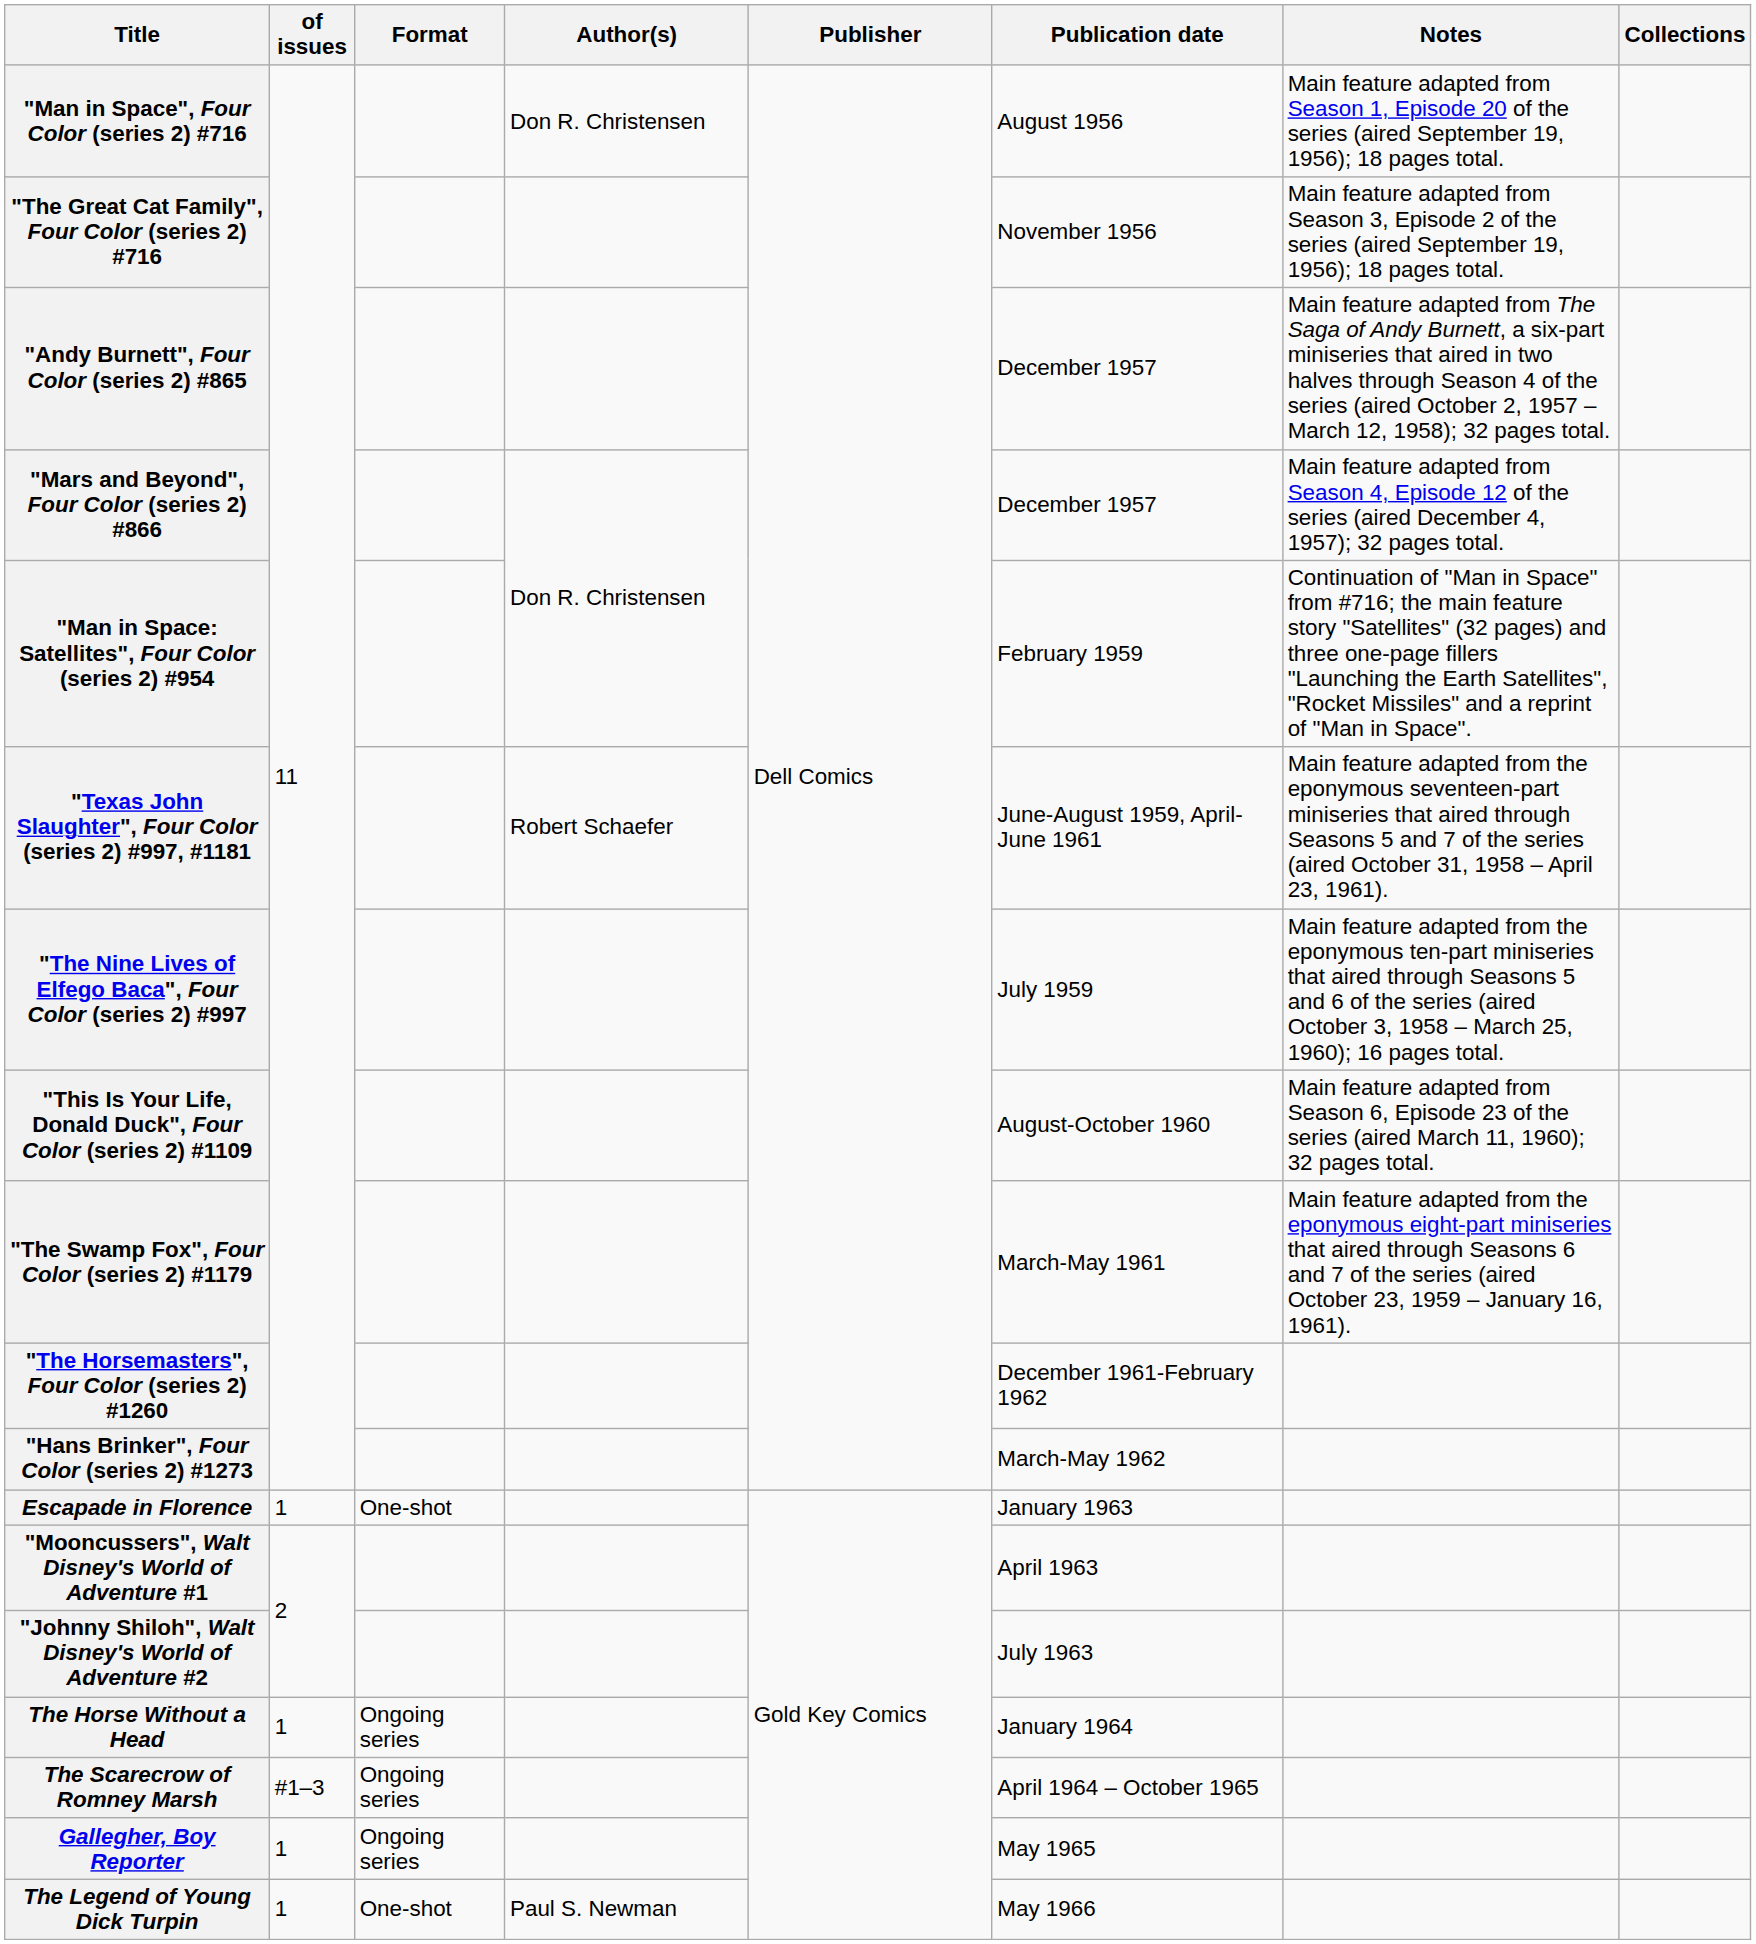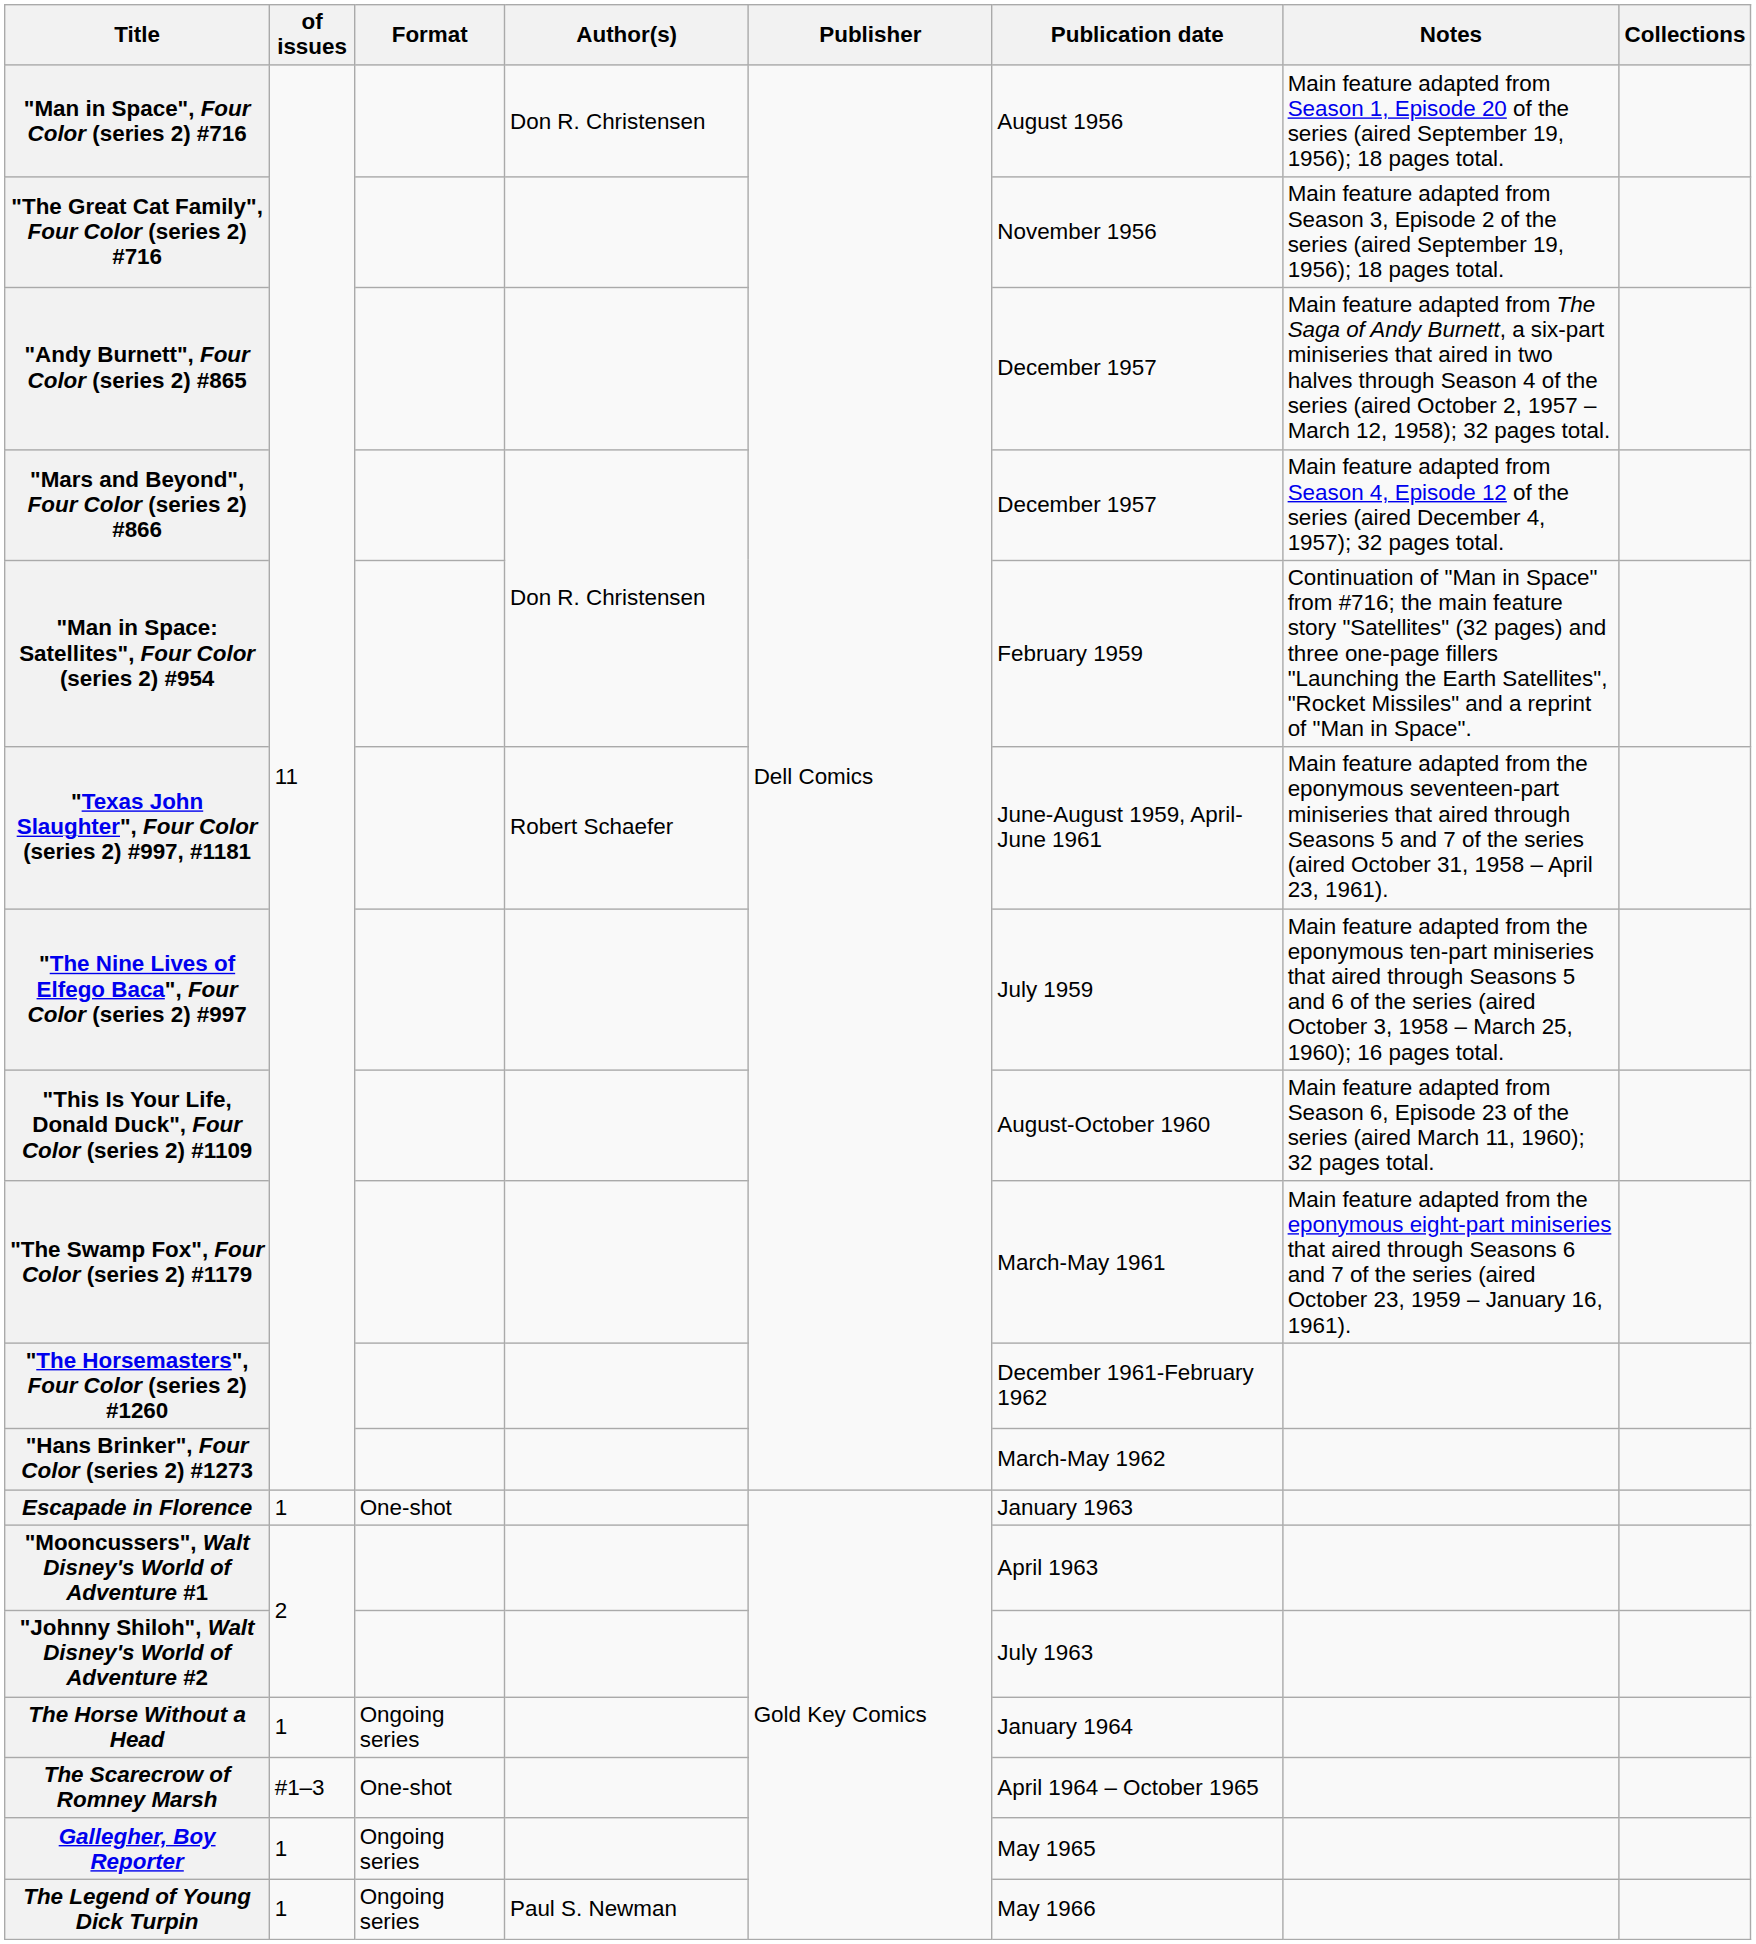 <table class="wikitable">
 <tr>
 <th>Title</th>
 <th style="width:40pt"> of issues</th>
 <th style="width:75pt">Format</th>
 <th style="width:125pt">Author(s)</th>
 <th style="width:125pt">Publisher</th>
 <th style="width:150pt">Publication date</th>
 <th style="width:175pt">Notes</th>
 <th>Collections</th>
 </tr>
 <tr>
 <th>"Man in Space", <em>Four Color</em> (series 2) #716</th>
 <td rowspan="11">11</td>
 <td></td>
 <td>Don R. Christensen</td>
 <td rowspan="11">Dell Comics</td>
 <td>August 1956</td>
 <td>Main feature adapted from <a href='#'>Season 1, Episode 20</a> of the series (aired September 19, 1956); 18 pages total.</td>
 <td></td>
 </tr>
 <tr>
 <th>"The Great Cat Family", <em>Four Color</em> (series 2) #716</th>
 <td></td>
 <td></td>
 <td>November 1956</td>
 <td>Main feature adapted from Season 3, Episode 2 of the series (aired September 19, 1956); 18 pages total.</td>
 <td></td>
 </tr>
 <tr>
 <th>"Andy Burnett", <em>Four Color</em> (series 2) #865</th>
 <td></td>
 <td></td>
 <td>December 1957</td>
 <td>Main feature adapted from <em>The Saga of Andy Burnett</em>, a six-part miniseries that aired in two halves through Season 4 of the series (aired October 2, 1957 – March 12, 1958); 32 pages total.</td>
 <td></td>
 </tr>
 <tr>
 <th>"Mars and Beyond", <em>Four Color</em> (series 2) #866</th>
 <td></td>
 <td rowspan="2">Don R. Christensen</td>
 <td>December 1957</td>
 <td>Main feature adapted from <a href='#'>Season 4, Episode 12</a> of the series (aired December 4, 1957); 32 pages total.</td>
 <td></td>
 </tr>
 <tr>
 <th>"Man in Space: Satellites", <em>Four Color</em> (series 2) #954</th>
 <td></td>
 <td>February 1959</td>
 <td>Continuation of "Man in Space" from #716; the main feature story "Satellites" (32 pages) and three one-page fillers "Launching the Earth Satellites", "Rocket Missiles" and a reprint of "Man in Space".</td>
 <td></td>
 </tr>
 <tr>
 <th>"<a href='#'>Texas John Slaughter</a>", <em>Four Color</em> (series 2) #997, #1181</th>
 <td></td>
 <td>Robert Schaefer</td>
 <td>June-August 1959, April-June 1961</td>
 <td>Main feature adapted from the eponymous seventeen-part miniseries that aired through Seasons 5 and 7 of the series (aired October 31, 1958 – April 23, 1961).</td>
 <td></td>
 </tr>
 <tr>
 <th>"<a href='#'>The Nine Lives of Elfego Baca</a>", <em>Four Color</em> (series 2) #997</th>
 <td></td>
 <td></td>
 <td>July 1959</td>
 <td>Main feature adapted from the eponymous ten-part miniseries that aired through Seasons 5 and 6 of the series (aired October 3, 1958 – March 25, 1960); 16 pages total.</td>
 <td></td>
 </tr>
 <tr>
 <th>"This Is Your Life, Donald Duck", <em>Four Color</em> (series 2) #1109</th>
 <td></td>
 <td></td>
 <td>August-October 1960</td>
 <td>Main feature adapted from Season 6, Episode 23 of the series (aired March 11, 1960); 32 pages total.</td>
 <td></td>
 </tr>
 <tr>
 <th>"The Swamp Fox", <em>Four Color</em> (series 2) #1179</th>
 <td></td>
 <td></td>
 <td>March-May 1961</td>
 <td>Main feature adapted from the <a href='#'>eponymous eight-part miniseries</a> that aired through Seasons 6 and 7 of the series (aired October 23, 1959 – January 16, 1961).</td>
 <td></td>
 </tr>
 <tr>
 <th>"<a href='#'>The Horsemasters</a>", <em>Four Color</em> (series 2) #1260</th>
 <td></td>
 <td></td>
 <td>December 1961-February 1962</td>
 <td></td>
 <td></td>
 </tr>
 <tr>
 <th>"Hans Brinker", <em>Four Color</em> (series 2) #1273</th>
 <td></td>
 <td></td>
 <td>March-May 1962</td>
 <td></td>
 <td></td>
 </tr>
 <tr>
 <th><em>Escapade in Florence</em></th>
 <td>1</td>
 <td>One-shot</td>
 <td></td>
 <td rowspan="7">Gold Key Comics</td>
 <td>January 1963</td>
 <td></td>
 <td></td>
 </tr>
 <tr>
 <th>"Mooncussers", <em>Walt Disney's World of Adventure</em> #1</th>
 <td rowspan="2">2</td>
 <td></td>
 <td></td>
 <td>April 1963</td>
 <td></td>
 <td></td>
 </tr>
 <tr>
 <th>"Johnny Shiloh", <em>Walt Disney's World of Adventure</em> #2</th>
 <td></td>
 <td></td>
 <td>July 1963</td>
 <td></td>
 <td></td>
 </tr>
 <tr>
 <th><em>The Horse Without a Head</em></th>
 <td>1</td>
 <td>Ongoing series</td>
 <td></td>
 <td>January 1964</td>
 <td></td>
 <td></td>
 </tr>
 <tr>
 <th><em>The Scarecrow of Romney Marsh</em></th>
 <td>#1–3</td>
-<td>Ongoing series</td>
+<td>One-shot</td>
 <td></td>
 <td>April 1964 – October 1965</td>
 <td></td>
 <td></td>
 </tr>
 <tr>
 <th><em><a href='#'>Gallegher, Boy Reporter</a></em></th>
 <td>1</td>
 <td>Ongoing series</td>
 <td></td>
 <td>May 1965</td>
 <td></td>
 <td></td>
 </tr>
 <tr>
 <th><em>The Legend of Young Dick Turpin</em></th>
 <td>1</td>
-<td>One-shot</td>
+<td>Ongoing series</td>
 <td>Paul S. Newman</td>
 <td>May 1966</td>
 <td></td>
 <td></td>
 </tr>
 </table>
